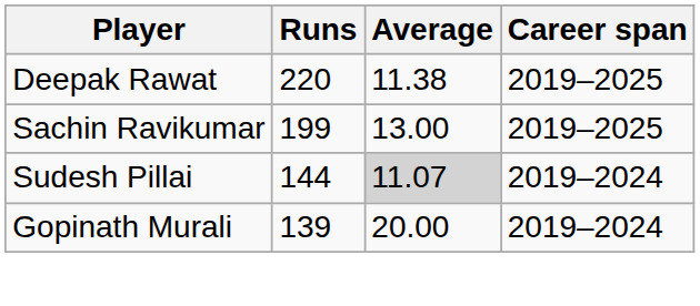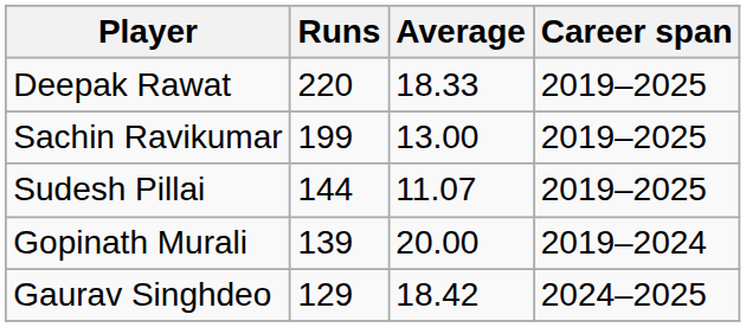 <table class="wikitable">
 <tr>
 <th>Player</th>
 <th>Runs</th>
 <th>Average</th>
 <th>Career span</th>
 </tr>
 <tr>
 <td>Deepak Rawat</td>
 <td>220</td>
-<td>11.38</td>
+<td>18.33</td>
 <td>2019–2025</td>
 </tr>
 <tr>
 <td>Sachin Ravikumar</td>
 <td>199</td>
 <td>13.00</td>
 <td>2019–2025</td>
 </tr>
 <tr>
 <td>Sudesh Pillai</td>
 <td>144</td>
-<td style="background: lightgrey;">11.07</td>
-<td>2019–2024</td>
+<td>11.07</td>
+<td>2019–2025</td>
 </tr>
 <tr>
 <td>Gopinath Murali</td>
 <td>139</td>
 <td>20.00</td>
 <td>2019–2024</td>
 </tr>
+<tr>
+<td>Gaurav Singhdeo</td>
+<td>129</td>
+<td>18.42</td>
+<td>2024–2025</td>
+</tr>
 </table>
